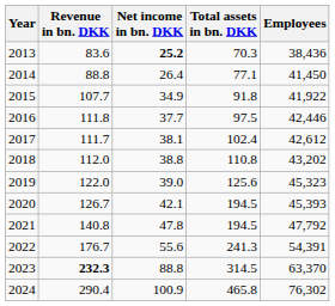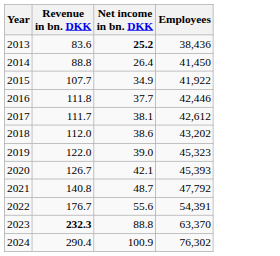 <table class="wikitable float-left" style="text-align: right;">
 <tr>
 <th>Year</th>
 <th>Revenue<br>in bn. <a href='#'>DKK</a></th>
 <th>Net income<br>in bn. <a href='#'>DKK</a></th>
-<th>Total assets<br>in bn. <a href='#'>DKK</a></th>
 <th>Employees</th>
 </tr>
 <tr>
 <td>2013</td>
 <td>83.6</td>
 <td><strong>25.2</strong></td>
-<td>70.3</td>
 <td>38,436</td>
 </tr>
 <tr>
 <td>2014</td>
 <td>88.8</td>
 <td>26.4</td>
-<td>77.1</td>
 <td>41,450</td>
 </tr>
 <tr>
 <td>2015</td>
 <td>107.7</td>
 <td>34.9</td>
-<td>91.8</td>
 <td>41,922</td>
 </tr>
 <tr>
 <td>2016</td>
 <td>111.8</td>
 <td>37.7</td>
-<td>97.5</td>
 <td>42,446</td>
 </tr>
 <tr>
 <td>2017</td>
 <td>111.7</td>
 <td>38.1</td>
-<td>102.4</td>
 <td>42,612</td>
 </tr>
 <tr>
 <td>2018</td>
 <td>112.0</td>
-<td>38.8</td>
-<td>110.8</td>
+<td>38.6</td>
 <td>43,202</td>
 </tr>
 <tr>
 <td>2019</td>
 <td>122.0</td>
 <td>39.0</td>
-<td>125.6</td>
 <td>45,323</td>
 </tr>
 <tr>
 <td>2020</td>
 <td>126.7</td>
 <td>42.1</td>
-<td>194.5</td>
 <td>45,393</td>
 </tr>
 <tr>
 <td>2021</td>
 <td>140.8</td>
-<td>47.8</td>
-<td>194.5</td>
+<td>48.7</td>
 <td>47,792</td>
 </tr>
 <tr>
 <td>2022</td>
 <td>176.7</td>
 <td>55.6</td>
-<td>241.3</td>
 <td>54,391</td>
 </tr>
 <tr>
 <td>2023</td>
 <td><strong>232.3</strong></td>
 <td>88.8</td>
-<td>314.5</td>
 <td>63,370</td>
 </tr>
 <tr>
 <td>2024</td>
 <td>290.4</td>
 <td>100.9</td>
-<td>465.8</td>
 <td>76,302</td>
 </tr>
 </table>
